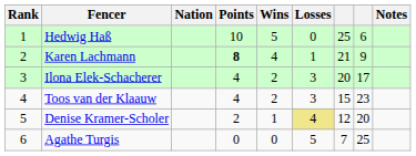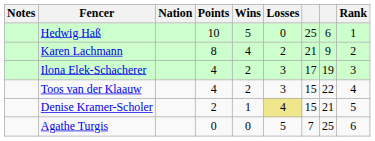 <table class="wikitable sortable" style="text-align: center;">
 <tr>
-<th>Rank</th>
+<th>Notes</th>
 <th>Fencer</th>
 <th>Nation</th>
 <th>Points</th>
 <th>Wins</th>
 <th>Losses</th>
 <th></th>
 <th></th>
-<th>Notes</th>
+<th>Rank</th>
 </tr>
 <tr style="background:#cfc;">
-<td>1</td>
+<td></td>
 <td align=left><a href='#'>Hedwig Haß</a></td>
 <td align=left></td>
 <td>10</td>
 <td>5</td>
 <td>0</td>
 <td>25</td>
 <td>6</td>
-<td></td>
+<td>1</td>
 </tr>
 <tr style="background:#cfc;">
-<td>2</td>
+<td></td>
 <td align=left><a href='#'>Karen Lachmann</a></td>
 <td align=left></td>
-<td><strong>8</strong></td>
+<td>8</td>
 <td>4</td>
-<td>1</td>
+<td>2</td>
 <td>21</td>
 <td>9</td>
-<td></td>
+<td>2</td>
 </tr>
 <tr style="background:#cfc;">
-<td>3</td>
+<td></td>
 <td align=left><a href='#'>Ilona Elek-Schacherer</a></td>
 <td align=left></td>
 <td>4</td>
 <td>2</td>
 <td>3</td>
-<td>20</td>
 <td>17</td>
-<td></td>
+<td>19</td>
+<td>3</td>
 </tr>
 <tr>
-<td>4</td>
+<td></td>
 <td align=left><a href='#'>Toos van der Klaauw</a></td>
 <td align=left></td>
 <td>4</td>
 <td>2</td>
 <td>3</td>
 <td>15</td>
-<td>23</td>
-<td></td>
+<td>22</td>
+<td>4</td>
 </tr>
 <tr>
-<td>5</td>
+<td></td>
 <td align=left><a href='#'>Denise Kramer-Scholer</a></td>
 <td align=left></td>
 <td>2</td>
 <td>1</td>
 <td style="background: khaki;">4</td>
-<td>12</td>
-<td>20</td>
-<td></td>
+<td>15</td>
+<td>21</td>
+<td>5</td>
 </tr>
 <tr>
-<td>6</td>
+<td></td>
 <td align=left><a href='#'>Agathe Turgis</a></td>
 <td align=left></td>
 <td>0</td>
 <td>0</td>
 <td>5</td>
 <td>7</td>
 <td>25</td>
-<td></td>
+<td>6</td>
 </tr>
 </table>
